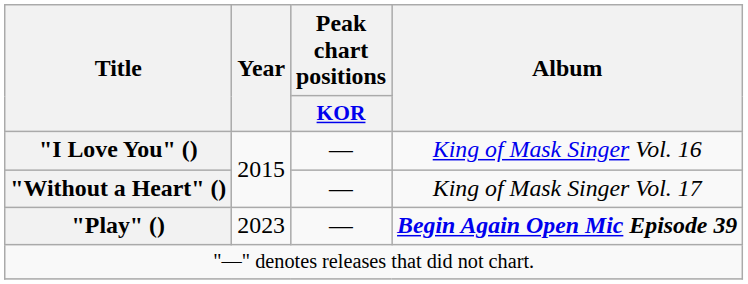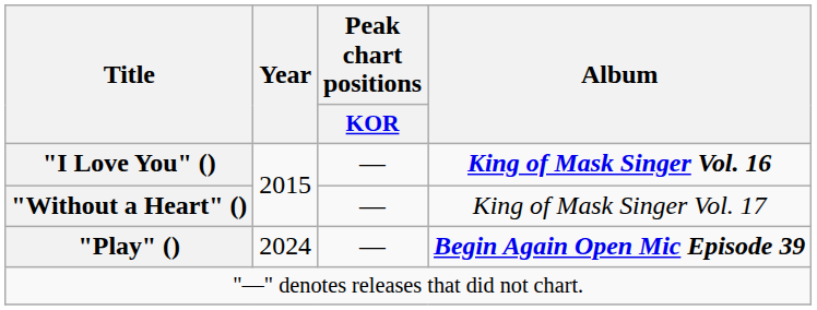 <table class="wikitable plainrowheaders" style="text-align:center">
 <tr>
 <th scope="col" rowspan="2">Title</th>
 <th scope="col" rowspan="2">Year</th>
 <th scope="col">Peak chart positions</th>
 <th scope="col" rowspan="2">Album</th>
 </tr>
 <tr>
 <th scope="col" style="font-size:90%; width:2.5em"><a href='#'>KOR</a><br></th>
 </tr>
 <tr>
 <th scope="row">"I Love You" ()</th>
 <td rowspan="2">2015</td>
 <td>—</td>
-<td><em><a href='#'>King of Mask Singer</a> Vol. 16</em></td>
+<td><strong><em><a href='#'>King of Mask Singer</a> Vol. 16</em></strong></td>
 </tr>
 <tr>
 <th scope="row">"Without a Heart" ()<br></th>
 <td>—</td>
 <td><em>King of Mask Singer Vol. 17</em></td>
 </tr>
 <tr>
 <th scope="row">"Play" ()</th>
-<td>2023</td>
+<td>2024</td>
 <td>—</td>
 <td><strong><em><a href='#'>Begin Again Open Mic</a> Episode 39</em></strong></td>
 </tr>
 <tr>
 <td colspan="4" style="font-size:85%">"—" denotes releases that did not chart.</td>
 </tr>
 </table>
